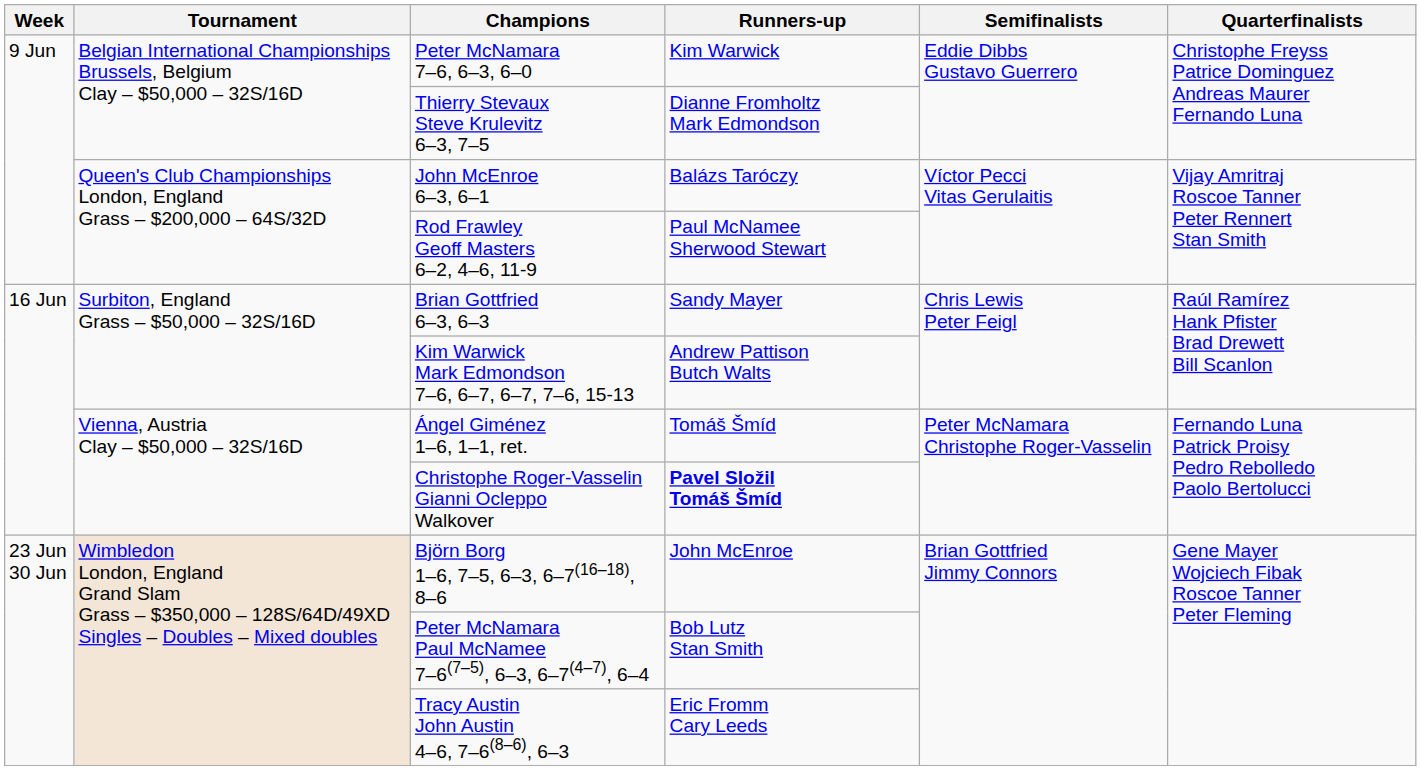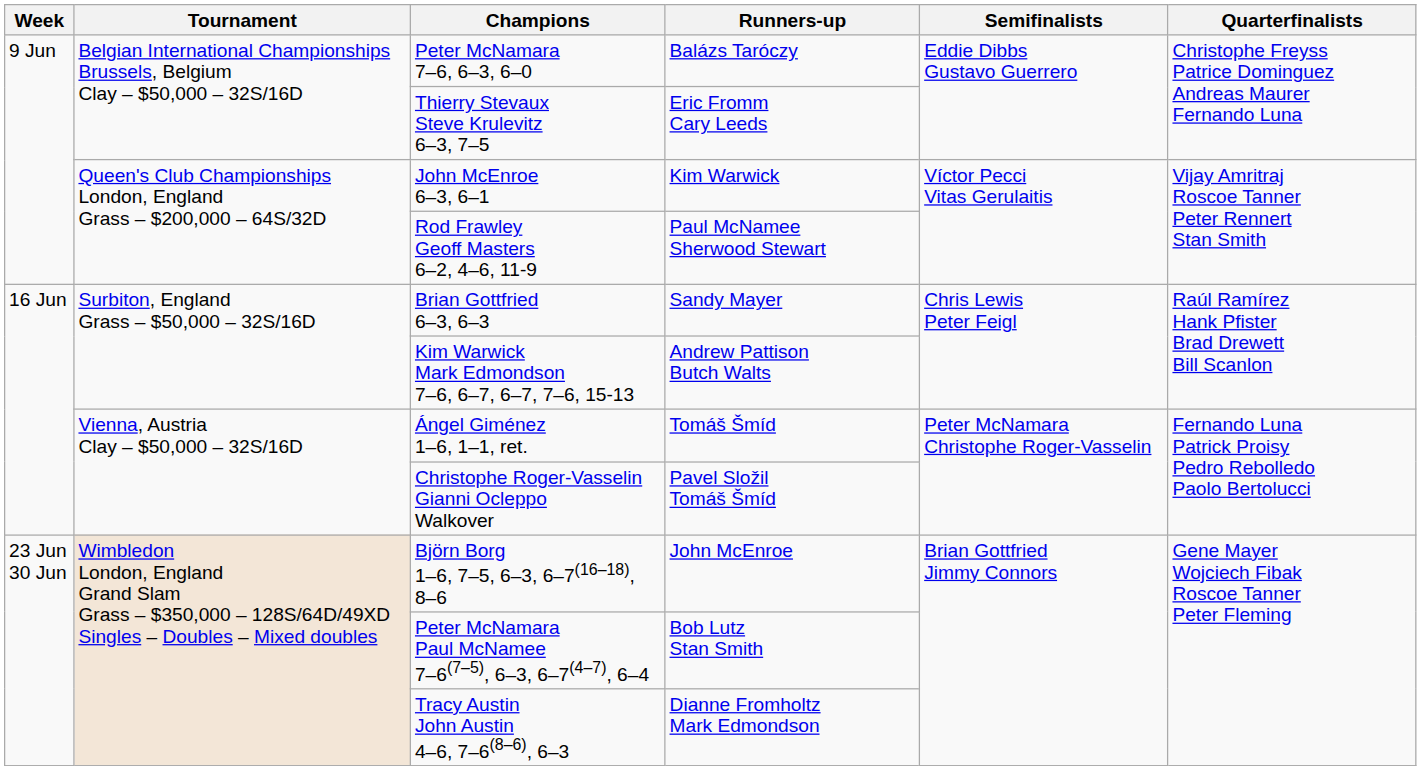 <table class=wikitable style=font-size:95%>
 <tr>
 <th style="width:48px;">Week</th>
 <th style="width:260px;">Tournament</th>
 <th style="width:195px;">Champions</th>
 <th style="width:195px;">Runners-up</th>
 <th style="width:190px;">Semifinalists</th>
 <th style="width:190px;">Quarterfinalists</th>
 </tr>
 <tr valign=top>
 <td rowspan=4>9 Jun</td>
 <td rowspan=2><a href='#'>Belgian International Championships</a> <br> <a href='#'>Brussels</a>, Belgium <br> Clay – $50,000 – 32S/16D</td>
 <td> <a href='#'>Peter McNamara</a> <br> 7–6, 6–3, 6–0</td>
-<td> <a href='#'>Kim Warwick</a></td>
+<td> <a href='#'>Balázs Taróczy</a></td>
 <td rowspan=2> <a href='#'>Eddie Dibbs</a> <br>  <a href='#'>Gustavo Guerrero</a></td>
 <td rowspan=2> <a href='#'>Christophe Freyss</a> <br>  <a href='#'>Patrice Dominguez</a> <br>  <a href='#'>Andreas Maurer</a> <br>  <a href='#'>Fernando Luna</a></td>
 </tr>
 <tr valign=top>
 <td> <a href='#'>Thierry Stevaux</a> <br>  <a href='#'>Steve Krulevitz</a> <br> 6–3, 7–5</td>
-<td> <a href='#'>Dianne Fromholtz</a> <br>  <a href='#'>Mark Edmondson</a></td>
+<td> <a href='#'>Eric Fromm</a> <br>  <a href='#'>Cary Leeds</a></td>
 </tr>
 <tr valign=top>
 <td rowspan=2><a href='#'>Queen's Club Championships</a> <br> London, England <br> Grass – $200,000 – 64S/32D</td>
 <td> <a href='#'>John McEnroe</a> <br> 6–3, 6–1</td>
-<td> <a href='#'>Balázs Taróczy</a></td>
+<td> <a href='#'>Kim Warwick</a></td>
 <td rowspan=2> <a href='#'>Víctor Pecci</a> <br>  <a href='#'>Vitas Gerulaitis</a></td>
 <td rowspan=2> <a href='#'>Vijay Amritraj</a> <br>  <a href='#'>Roscoe Tanner</a> <br>  <a href='#'>Peter Rennert</a> <br>  <a href='#'>Stan Smith</a></td>
 </tr>
 <tr valign=top>
 <td> <a href='#'>Rod Frawley</a> <br>  <a href='#'>Geoff Masters</a> <br> 6–2, 4–6, 11-9</td>
 <td> <a href='#'>Paul McNamee</a> <br>  <a href='#'>Sherwood Stewart</a></td>
 </tr>
 <tr valign=top>
 <td rowspan=4>16 Jun</td>
 <td rowspan=2><a href='#'>Surbiton</a>, England <br> Grass – $50,000 – 32S/16D</td>
 <td> <a href='#'>Brian Gottfried</a> <br> 6–3, 6–3</td>
 <td> <a href='#'>Sandy Mayer</a></td>
 <td rowspan=2> <a href='#'>Chris Lewis</a> <br>  <a href='#'>Peter Feigl</a></td>
 <td rowspan=2> <a href='#'>Raúl Ramírez</a> <br>  <a href='#'>Hank Pfister</a> <br>  <a href='#'>Brad Drewett</a> <br>  <a href='#'>Bill Scanlon</a></td>
 </tr>
 <tr valign=top>
 <td> <a href='#'>Kim Warwick</a> <br>  <a href='#'>Mark Edmondson</a> <br> 7–6, 6–7, 6–7, 7–6, 15-13</td>
 <td> <a href='#'>Andrew Pattison</a> <br>  <a href='#'>Butch Walts</a></td>
 </tr>
 <tr valign=top>
 <td rowspan=2><a href='#'>Vienna</a>, Austria <br> Clay – $50,000 – 32S/16D</td>
 <td> <a href='#'>Ángel Giménez</a> <br> 1–6, 1–1, ret.</td>
 <td> <a href='#'>Tomáš Šmíd</a></td>
 <td rowspan=2> <a href='#'>Peter McNamara</a> <br>  <a href='#'>Christophe Roger-Vasselin</a></td>
 <td rowspan=2> <a href='#'>Fernando Luna</a> <br>  <a href='#'>Patrick Proisy</a> <br>  <a href='#'>Pedro Rebolledo</a> <br>  <a href='#'>Paolo Bertolucci</a></td>
 </tr>
 <tr valign=top>
 <td> <a href='#'>Christophe Roger-Vasselin</a> <br>  <a href='#'>Gianni Ocleppo</a> <br> Walkover</td>
-<td><strong> <a href='#'>Pavel Složil</a> <br>  <a href='#'>Tomáš Šmíd</a></strong></td>
+<td> <a href='#'>Pavel Složil</a> <br>  <a href='#'>Tomáš Šmíd</a></td>
 </tr>
 <tr valign=top>
 <td rowspan=3>23 Jun<br>30 Jun</td>
 <td style="background:#f3e6d7;" rowspan=3><a href='#'>Wimbledon</a> <br> London, England <br> Grand Slam <br> Grass – $350,000 – 128S/64D/49XD <br> <a href='#'>Singles</a> – <a href='#'>Doubles</a> – <a href='#'>Mixed doubles</a></td>
 <td> <a href='#'>Björn Borg</a> <br> 1–6, 7–5, 6–3, 6–7<sup>(16–18)</sup>, 8–6</td>
 <td> <a href='#'>John McEnroe</a></td>
 <td rowspan=3> <a href='#'>Brian Gottfried</a> <br>  <a href='#'>Jimmy Connors</a></td>
 <td rowspan=3> <a href='#'>Gene Mayer</a> <br>  <a href='#'>Wojciech Fibak</a> <br>  <a href='#'>Roscoe Tanner</a> <br>  <a href='#'>Peter Fleming</a></td>
 </tr>
 <tr valign=top>
 <td> <a href='#'>Peter McNamara</a> <br>  <a href='#'>Paul McNamee</a> <br> 7–6<sup>(7–5)</sup>, 6–3, 6–7<sup>(4–7)</sup>, 6–4</td>
 <td> <a href='#'>Bob Lutz</a> <br>  <a href='#'>Stan Smith</a></td>
 </tr>
 <tr valign=top>
 <td> <a href='#'>Tracy Austin</a> <br>  <a href='#'>John Austin</a> <br> 4–6, 7–6<sup>(8–6)</sup>, 6–3</td>
-<td> <a href='#'>Eric Fromm</a> <br>  <a href='#'>Cary Leeds</a></td>
+<td> <a href='#'>Dianne Fromholtz</a> <br>  <a href='#'>Mark Edmondson</a></td>
 </tr>
 </table>
